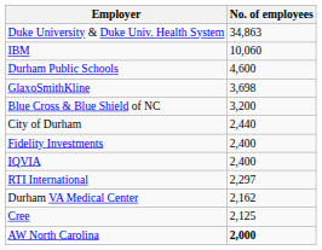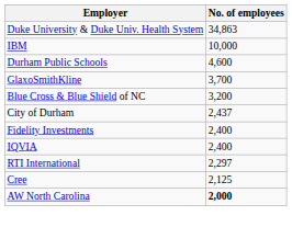 <table class="wikitable sortable">
 <tr>
 <th>Employer</th>
 <th>No. of employees</th>
 </tr>
 <tr>
 <td><a href='#'>Duke University</a> & <a href='#'>Duke Univ. Health System</a></td>
 <td>34,863</td>
 </tr>
 <tr>
 <td><a href='#'>IBM</a></td>
-<td>10,060</td>
+<td>10,000</td>
 </tr>
 <tr>
 <td><a href='#'>Durham Public Schools</a></td>
 <td>4,600</td>
 </tr>
 <tr>
 <td><a href='#'>GlaxoSmithKline</a></td>
-<td>3,698</td>
+<td>3,700</td>
 </tr>
 <tr>
 <td><a href='#'>Blue Cross & Blue Shield</a> of NC</td>
 <td>3,200</td>
 </tr>
 <tr>
 <td>City of Durham</td>
-<td>2,440</td>
+<td>2,437</td>
 </tr>
 <tr>
 <td><a href='#'>Fidelity Investments</a></td>
 <td>2,400</td>
 </tr>
 <tr>
 <td><a href='#'>IQVIA</a></td>
 <td>2,400</td>
 </tr>
 <tr>
 <td><a href='#'>RTI International</a></td>
 <td>2,297</td>
 </tr>
 <tr>
-<td>Durham <a href='#'>VA Medical Center</a></td>
-<td>2,162</td>
-</tr>
-<tr>
 <td><a href='#'>Cree</a></td>
 <td>2,125</td>
 </tr>
 <tr>
 <td><a href='#'>AW North Carolina</a></td>
 <td><strong>2,000</strong></td>
 </tr>
 </table>
